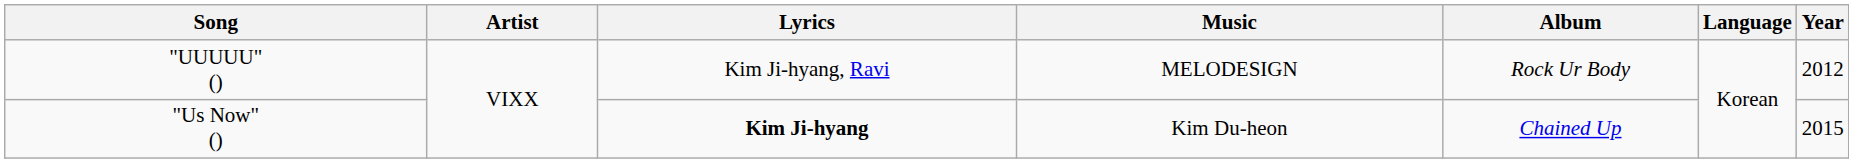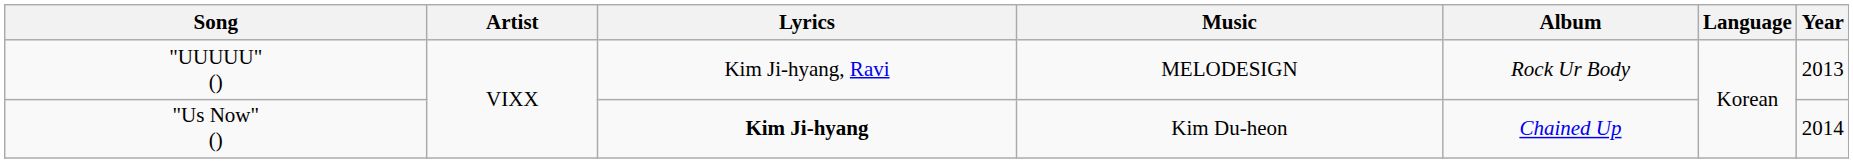 <table class="wikitable sortable" style="margin:0.5em auto; clear:both; font-size:.9em; text-align:center; width:100%">
 <tr>
 <th style="width:25%">Song</th>
 <th style="width:10%">Artist</th>
 <th class="unsortable" style="width:25%">Lyrics</th>
 <th class="unsortable" style="width:25%">Music</th>
 <th style="width:25%">Album</th>
 <th style="width:25%">Language</th>
 <th style="width:25%">Year</th>
 </tr>
 <tr>
 <td>"UUUUU"<br>()</td>
 <td rowspan="2">VIXX</td>
 <td>Kim Ji-hyang, <a href='#'>Ravi</a></td>
 <td>MELODESIGN</td>
 <td><em>Rock Ur Body</em></td>
 <td rowspan="2">Korean</td>
-<td>2012</td>
+<td>2013</td>
 </tr>
 <tr>
 <td>"Us Now"<br>()</td>
 <td><strong>Kim Ji-hyang</strong></td>
 <td>Kim Du-heon</td>
 <td><em><a href='#'>Chained Up</a></em></td>
-<td>2015</td>
+<td>2014</td>
 </tr>
 </table>
